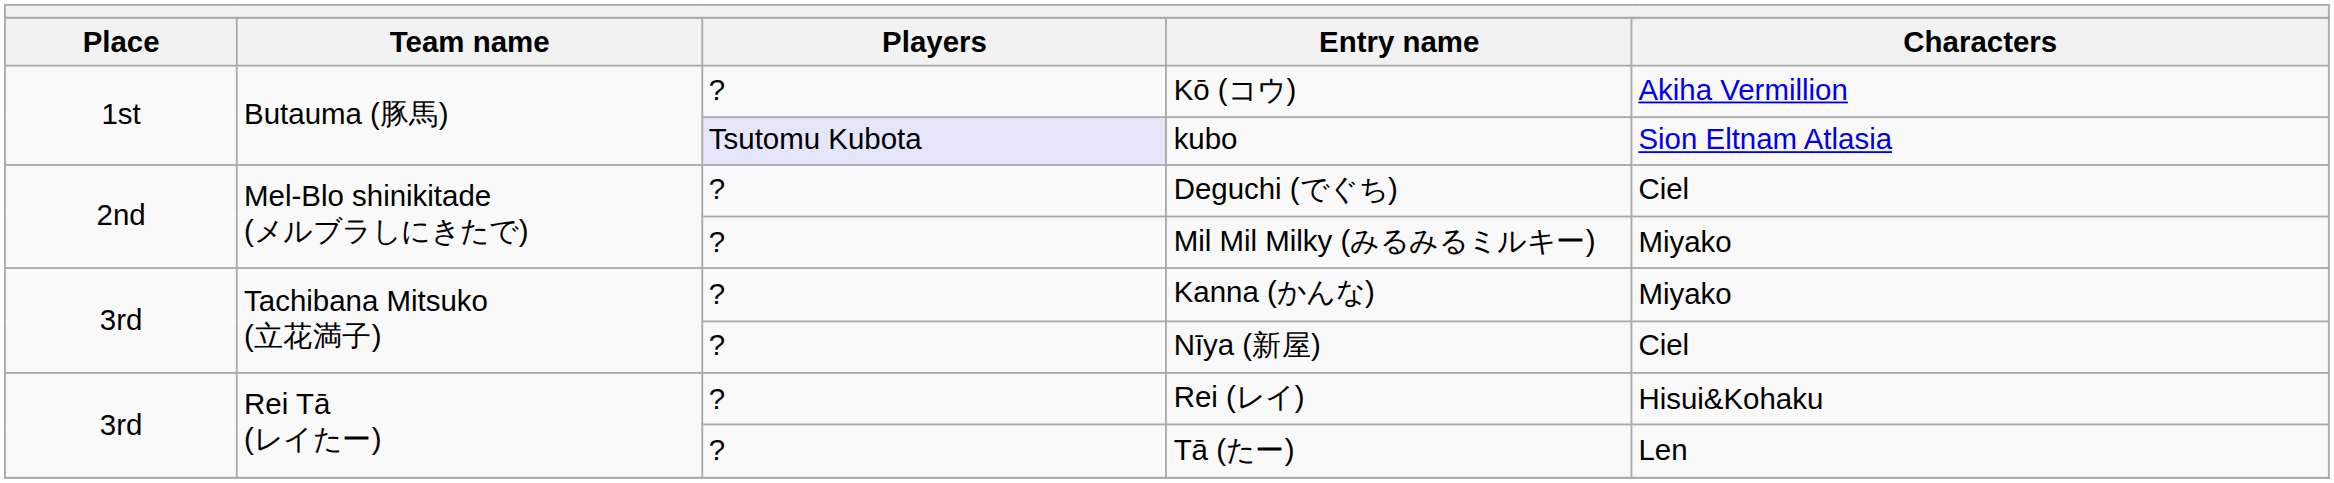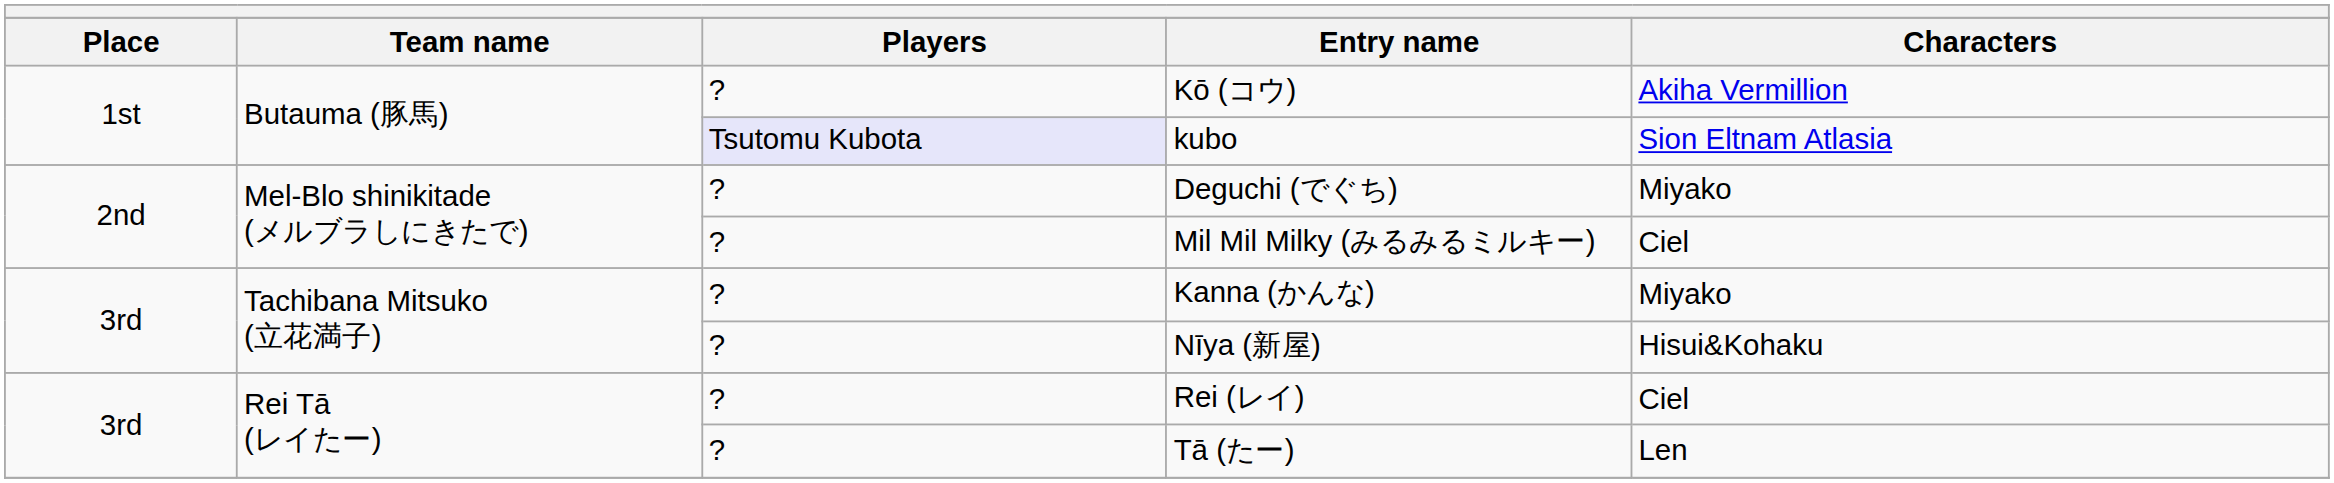 <table class="wikitable" width=100%>
 <tr>
 <th colspan=5></th>
 </tr>
 <tr bgcolor="#dddddd">
 </tr>
 <tr>
 <th width=10%>Place</th>
 <th width=20%>Team name</th>
 <th width=20%>Players</th>
 <th width=20%>Entry name</th>
 <th width=30%>Characters</th>
 </tr>
 <tr>
 <td align=center rowspan="2">1st</td>
 <td rowspan="2">Butauma (豚馬)</td>
 <td>?</td>
 <td>Kō (コウ)</td>
 <td><a href='#'>Akiha Vermillion</a></td>
 </tr>
 <tr>
 <td style="background: lavender;">Tsutomu Kubota</td>
 <td>kubo</td>
 <td><a href='#'>Sion Eltnam Atlasia</a></td>
 </tr>
 <tr>
 <td align=center rowspan="2">2nd</td>
 <td rowspan="2">Mel-Blo shinikitade<br> (メルブラしにきたで)</td>
 <td>?</td>
 <td>Deguchi (でぐち)</td>
-<td>Ciel</td>
+<td>Miyako</td>
 </tr>
 <tr>
 <td>?</td>
 <td>Mil Mil Milky (みるみるミルキー)</td>
-<td>Miyako</td>
+<td>Ciel</td>
 </tr>
 <tr>
 <td align=center rowspan="2">3rd</td>
 <td rowspan="2">Tachibana Mitsuko<br>(立花満子)</td>
 <td>?</td>
 <td>Kanna (かんな)</td>
 <td>Miyako</td>
 </tr>
 <tr>
 <td>?</td>
 <td>Nīya (新屋)</td>
-<td>Ciel</td>
+<td>Hisui&Kohaku</td>
 </tr>
 <tr>
 <td align=center rowspan="2">3rd</td>
 <td rowspan="2">Rei Tā<br>(レイたー)</td>
 <td>?</td>
 <td>Rei (レイ)</td>
-<td>Hisui&Kohaku</td>
+<td>Ciel</td>
 </tr>
 <tr>
 <td>?</td>
 <td>Tā (たー)</td>
 <td>Len</td>
 </tr>
 <tr>
 </tr>
 </table>
